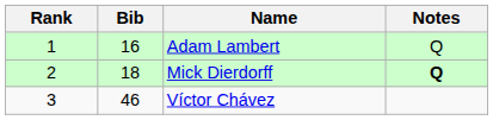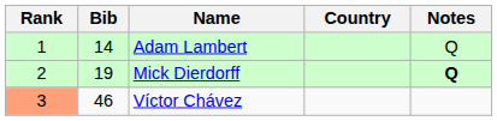 <table class="wikitable" style="text-align:center; width:450px">
 <tr>
 <th>Rank</th>
 <th>Bib</th>
 <th>Name</th>
+<th>Country</th>
 <th>Notes</th>
 </tr>
 <tr bgcolor=ccffcc>
 <td>1</td>
-<td>16</td>
+<td>14</td>
 <td align=left><a href='#'>Adam Lambert</a></td>
+<td align=left></td>
 <td>Q</td>
 </tr>
 <tr bgcolor=ccffcc>
 <td>2</td>
-<td>18</td>
+<td>19</td>
 <td align=left><a href='#'>Mick Dierdorff</a></td>
+<td align=left></td>
 <td><strong>Q</strong></td>
 </tr>
 <tr>
-<td>3</td>
+<td style="background: lightsalmon;">3</td>
 <td>46</td>
 <td align=left><a href='#'>Víctor Chávez</a></td>
+<td align=left></td>
 <td></td>
 </tr>
 </table>
